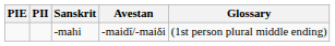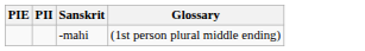 <table class="wikitable">
 <tr>
 <th>PIE</th>
 <th>PII</th>
 <th>Sanskrit</th>
-<th>Avestan</th>
 <th>Glossary</th>
 </tr>
 <tr>
 <td></td>
 <td></td>
 <td>-mahi</td>
-<td>-maidī/-maiδi</td>
 <td>(1st person plural middle ending)</td>
 </tr>
 </table>
